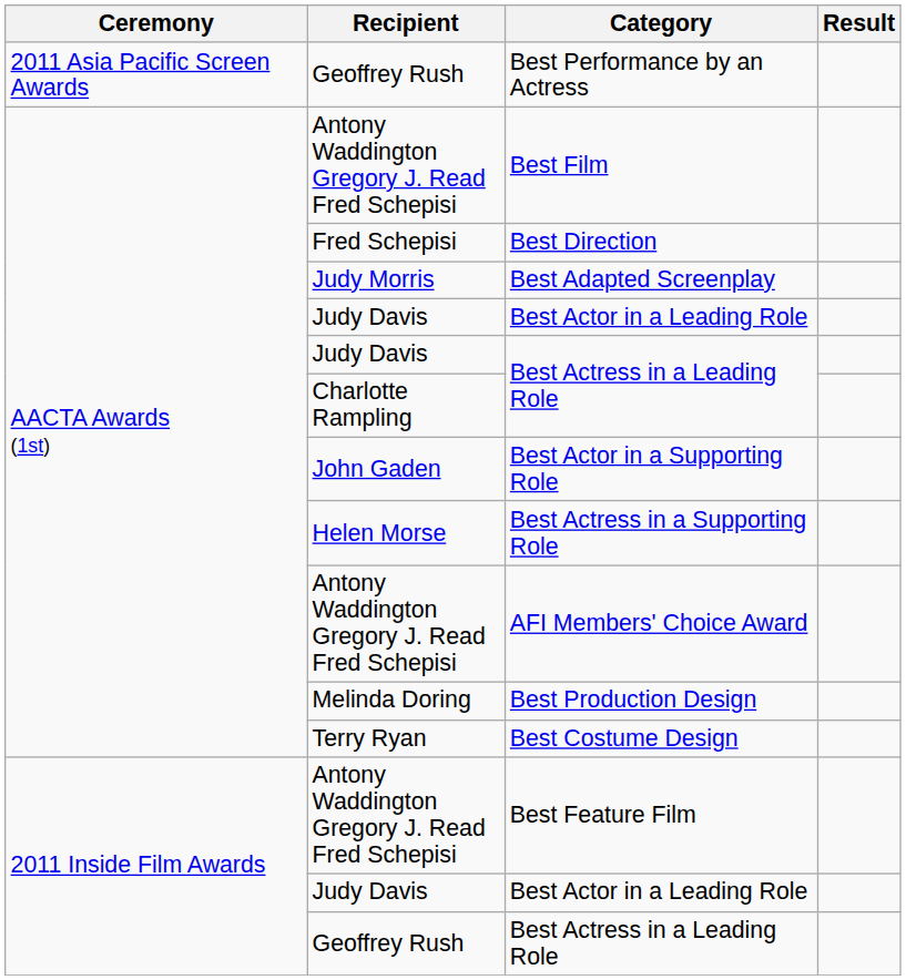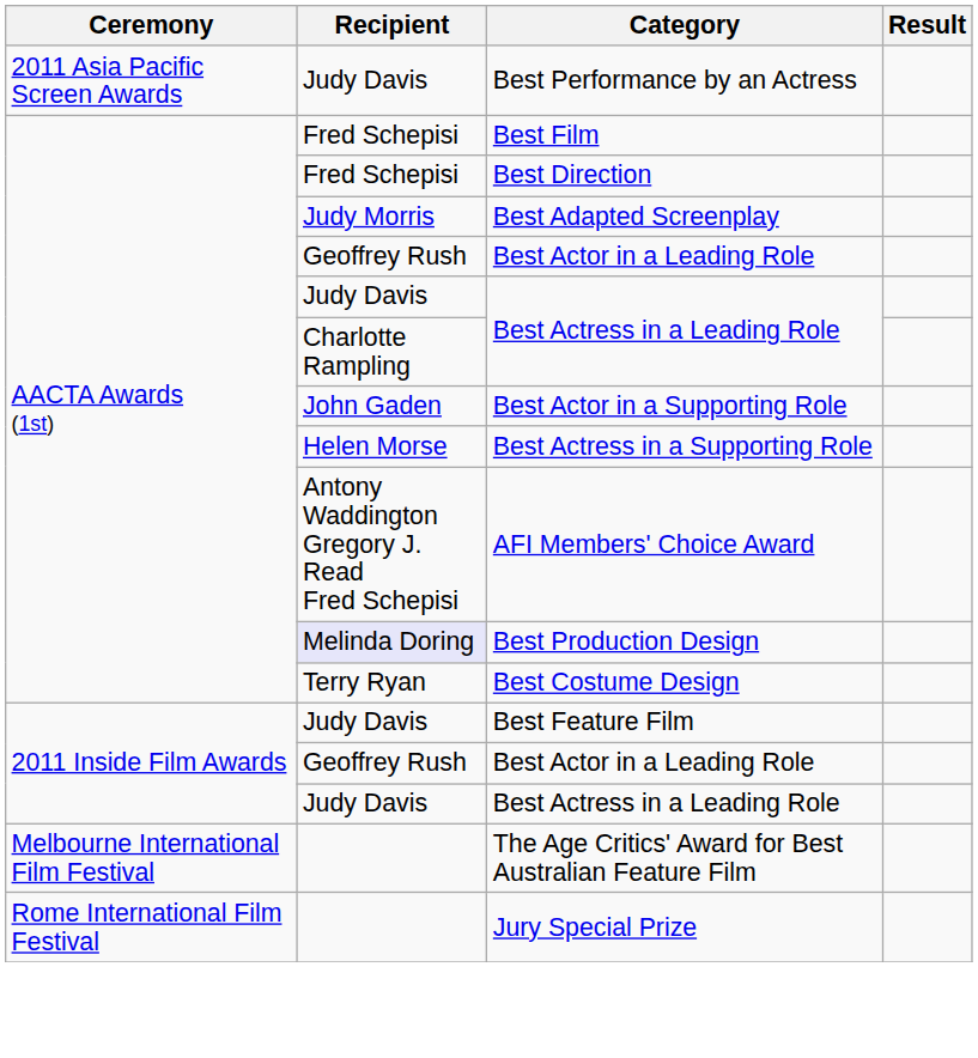 <table class="wikitable" >
 <tr>
 <th>Ceremony</th>
 <th>Recipient</th>
 <th>Category</th>
 <th>Result</th>
 </tr>
 <tr>
 <td><a href='#'>2011 Asia Pacific Screen Awards</a></td>
-<td>Geoffrey Rush</td>
+<td>Judy Davis</td>
 <td>Best Performance by an Actress</td>
 <td></td>
 </tr>
 <tr>
 <td rowspan="11"><a href='#'>AACTA Awards</a><br><small>(<a href='#'>1st</a>)</small></td>
-<td>Antony Waddington<br> <a href='#'>Gregory J. Read</a><br> Fred Schepisi</td>
+<td>Fred Schepisi</td>
 <td><a href='#'>Best Film</a></td>
 <td></td>
 </tr>
 <tr>
 <td>Fred Schepisi</td>
 <td><a href='#'>Best Direction</a></td>
 <td></td>
 </tr>
 <tr>
 <td><a href='#'>Judy Morris</a></td>
 <td><a href='#'>Best Adapted Screenplay</a></td>
 <td></td>
 </tr>
 <tr>
-<td>Judy Davis</td>
+<td>Geoffrey Rush</td>
 <td><a href='#'>Best Actor in a Leading Role</a></td>
 <td></td>
 </tr>
 <tr>
 <td>Judy Davis</td>
 <td rowspan=2><a href='#'>Best Actress in a Leading Role</a></td>
 <td></td>
 </tr>
 <tr>
 <td>Charlotte Rampling</td>
 <td></td>
 </tr>
 <tr>
 <td><a href='#'>John Gaden</a></td>
 <td><a href='#'>Best Actor in a Supporting Role</a></td>
 <td></td>
 </tr>
 <tr>
 <td><a href='#'>Helen Morse</a></td>
 <td><a href='#'>Best Actress in a Supporting Role</a></td>
 <td></td>
 </tr>
 <tr>
 <td>Antony Waddington<br> Gregory J. Read<br> Fred Schepisi</td>
 <td><a href='#'>AFI Members' Choice Award</a></td>
 <td></td>
 </tr>
 <tr>
-<td>Melinda Doring</td>
+<td style="background: lavender;">Melinda Doring</td>
 <td><a href='#'>Best Production Design</a></td>
 <td></td>
 </tr>
 <tr>
 <td>Terry Ryan</td>
 <td><a href='#'>Best Costume Design</a></td>
 <td></td>
 </tr>
 <tr>
 <td rowspan="3"><a href='#'>2011 Inside Film Awards</a></td>
-<td>Antony Waddington<br> Gregory J. Read<br> Fred Schepisi</td>
+<td>Judy Davis</td>
 <td>Best Feature Film</td>
 <td></td>
 </tr>
 <tr>
-<td>Judy Davis</td>
+<td>Geoffrey Rush</td>
 <td>Best Actor in a Leading Role</td>
 <td></td>
 </tr>
 <tr>
-<td>Geoffrey Rush</td>
+<td>Judy Davis</td>
 <td>Best Actress in a Leading Role</td>
 <td></td>
 </tr>
+<tr>
+<td><a href='#'>Melbourne International Film Festival</a></td>
+<td></td>
+<td>The Age Critics' Award for Best Australian Feature Film</td>
+<td></td>
+</tr>
+<tr>
+<td><a href='#'>Rome International Film Festival</a></td>
+<td></td>
+<td><a href='#'>Jury Special Prize</a></td>
+<td></td>
+</tr>
 </table>
